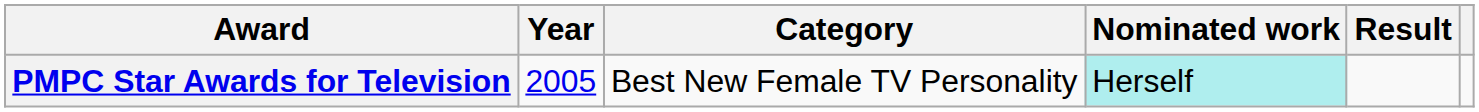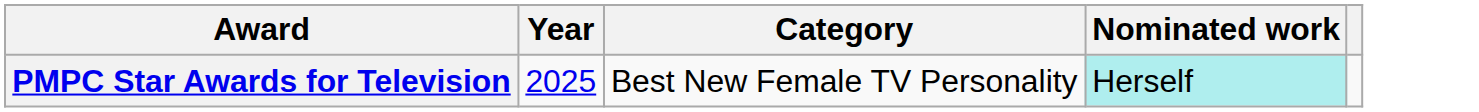 <table class="wikitable plainrowheaders">
 <tr>
 <th scope="col">Award</th>
 <th scope="col">Year</th>
 <th scope="col">Category</th>
 <th scope="col">Nominated work</th>
-<th scope="col">Result</th>
 <th scope="col" class="unsortable"></th>
 </tr>
 <tr>
 <th scope="rowgroup"><a href='#'>PMPC Star Awards for Television</a></th>
-<td><a href='#'>2005</a></td>
+<td><a href='#'>2025</a></td>
 <td>Best New Female TV Personality</td>
 <td style="background: paleturquoise;">Herself</td>
-<td></td>
 <td style="text-align:center"></td>
 </tr>
 </table>
